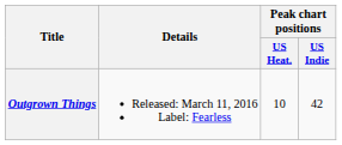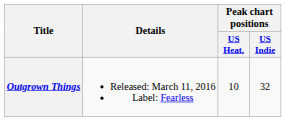 <table class="wikitable plainrowheaders" style="text-align:center">
 <tr>
 <th scope="col" rowspan="2">Title</th>
 <th scope="col" rowspan="2">Details</th>
 <th scope="col" colspan="2">Peak chart positions</th>
 </tr>
 <tr>
 <th scope="col" style="width:3em;font-size:90%;"><a href='#'>US<br>Heat.</a><br></th>
 <th scope="col" style="width:3em;font-size:90%;"><a href='#'>US<br>Indie</a><br></th>
 </tr>
 <tr>
 <th scope="row"><em><a href='#'>Outgrown Things</a></em></th>
 <td><br><ul><li>Released: March 11, 2016</li><li>Label: <a href='#'>Fearless</a></li></ul></td>
 <td>10</td>
-<td>42</td>
+<td>32</td>
 </tr>
 </table>
